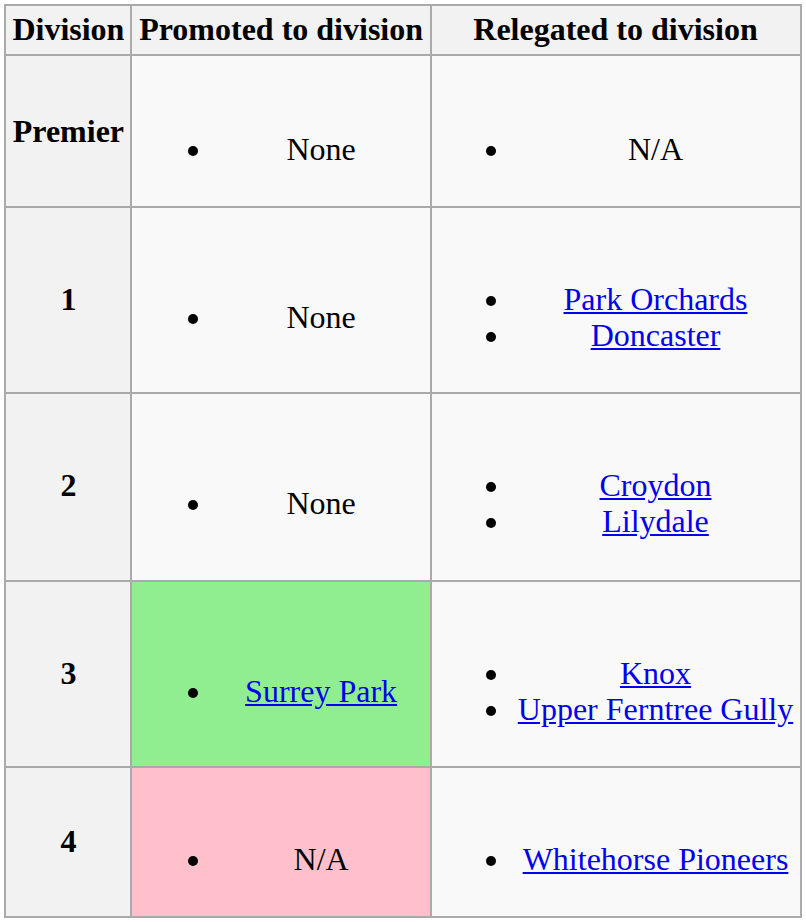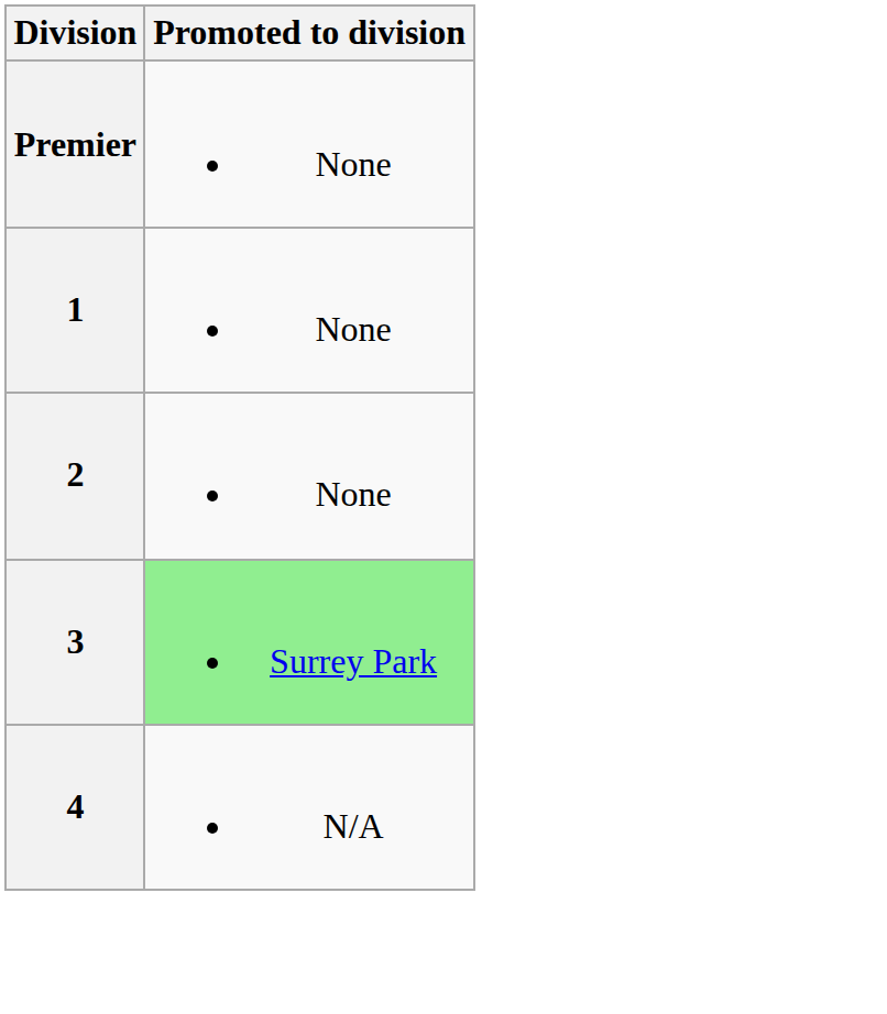 <table class=wikitable style="text-align: center;">
 <tr>
 <th>Division</th>
 <th>Promoted to division </th>
-<th>Relegated to division </th>
 </tr>
 <tr>
 <th>Premier</th>
 <td><br><ul><li>None</li></ul></td>
-<td><br><ul><li>N/A</li></ul></td>
 </tr>
 <tr>
 <th>1</th>
 <td><br><ul><li>None</li></ul></td>
-<td><br><ul><li><a href='#'>Park Orchards</a></li><li><a href='#'>Doncaster</a></li></ul></td>
 </tr>
 <tr>
 <th>2</th>
 <td><br><ul><li>None</li></ul></td>
-<td><br><ul><li><a href='#'>Croydon</a></li><li><a href='#'>Lilydale</a></li></ul></td>
 </tr>
 <tr>
 <th>3</th>
 <td style="background: lightgreen;"><br><ul><li><a href='#'>Surrey Park</a></li></ul></td>
-<td><br><ul><li><a href='#'>Knox</a></li><li><a href='#'>Upper Ferntree Gully</a></li></ul></td>
 </tr>
 <tr>
 <th>4</th>
-<td style="background: pink;"><br><ul><li>N/A</li></ul></td>
-<td><br><ul><li><a href='#'>Whitehorse Pioneers</a></li></ul></td>
+<td><br><ul><li>N/A</li></ul></td>
 </tr>
 </table>
